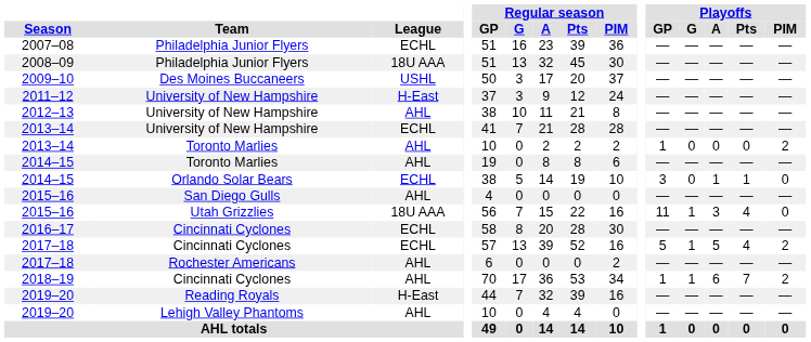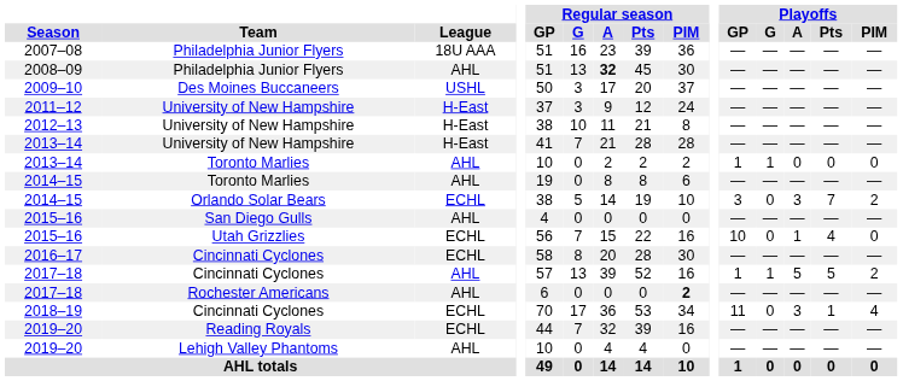 <table border="0" cellpadding="1" cellspacing="0" style="text-align:center; width:60em">
 <tr bgcolor="#e0e0e0">
 <th colspan="3" bgcolor="#ffffff"> </th>
 <th rowspan="99" bgcolor="#ffffff"> </th>
 <th colspan="5"><a href='#'>Regular season</a></th>
 <th rowspan="99" bgcolor="#ffffff"> </th>
 <th colspan="5"><a href='#'>Playoffs</a></th>
 </tr>
 <tr bgcolor="#e0e0e0">
 <th><a href='#'>Season</a></th>
 <th>Team</th>
 <th>League</th>
 <th>GP</th>
 <th><a href='#'>G</a></th>
 <th><a href='#'>A</a></th>
 <th><a href='#'>Pts</a></th>
 <th><a href='#'>PIM</a></th>
 <th>GP</th>
 <th>G</th>
 <th>A</th>
 <th>Pts</th>
 <th>PIM</th>
 </tr>
 <tr>
 <td>2007–08</td>
 <td><a href='#'>Philadelphia Junior Flyers</a></td>
-<td>ECHL</td>
+<td>18U AAA</td>
 <td>51</td>
 <td>16</td>
 <td>23</td>
 <td>39</td>
 <td>36</td>
 <td>—</td>
 <td>—</td>
 <td>—</td>
 <td>—</td>
 <td>—</td>
 </tr>
 <tr bgcolor="#f0f0f0">
 <td>2008–09</td>
 <td>Philadelphia Junior Flyers</td>
-<td>18U AAA</td>
+<td>AHL</td>
 <td>51</td>
 <td>13</td>
-<td>32</td>
+<td><strong>32</strong></td>
 <td>45</td>
 <td>30</td>
 <td>—</td>
 <td>—</td>
 <td>—</td>
 <td>—</td>
 <td>—</td>
 </tr>
 <tr>
 <td><a href='#'>2009–10</a></td>
 <td><a href='#'>Des Moines Buccaneers</a></td>
 <td><a href='#'>USHL</a></td>
 <td>50</td>
 <td>3</td>
 <td>17</td>
 <td>20</td>
 <td>37</td>
 <td>—</td>
 <td>—</td>
 <td>—</td>
 <td>—</td>
 <td>—</td>
 </tr>
 <tr bgcolor="#f0f0f0">
 <td><a href='#'>2011–12</a></td>
 <td><a href='#'>University of New Hampshire</a></td>
 <td><a href='#'>H-East</a></td>
 <td>37</td>
 <td>3</td>
 <td>9</td>
 <td>12</td>
 <td>24</td>
 <td>—</td>
 <td>—</td>
 <td>—</td>
 <td>—</td>
 <td>—</td>
 </tr>
 <tr>
 <td><a href='#'>2012–13</a></td>
 <td>University of New Hampshire</td>
-<td><a href='#'>AHL</a></td>
+<td>H-East</td>
 <td>38</td>
 <td>10</td>
 <td>11</td>
 <td>21</td>
 <td>8</td>
 <td>—</td>
 <td>—</td>
 <td>—</td>
 <td>—</td>
 <td>—</td>
 </tr>
 <tr bgcolor="#f0f0f0">
 <td><a href='#'>2013–14</a></td>
 <td>University of New Hampshire</td>
-<td>ECHL</td>
+<td>H-East</td>
 <td>41</td>
 <td>7</td>
 <td>21</td>
 <td>28</td>
 <td>28</td>
 <td>—</td>
 <td>—</td>
 <td>—</td>
 <td>—</td>
 <td>—</td>
 </tr>
 <tr>
 <td><a href='#'>2013–14</a></td>
 <td><a href='#'>Toronto Marlies</a></td>
 <td><a href='#'>AHL</a></td>
 <td>10</td>
 <td>0</td>
 <td>2</td>
 <td>2</td>
 <td>2</td>
 <td>1</td>
+<td>1</td>
 <td>0</td>
 <td>0</td>
 <td>0</td>
-<td>2</td>
 </tr>
 <tr bgcolor="#f0f0f0">
 <td><a href='#'>2014–15</a></td>
 <td>Toronto Marlies</td>
 <td>AHL</td>
 <td>19</td>
 <td>0</td>
 <td>8</td>
 <td>8</td>
 <td>6</td>
 <td>—</td>
 <td>—</td>
 <td>—</td>
 <td>—</td>
 <td>—</td>
 </tr>
 <tr>
 <td><a href='#'>2014–15</a></td>
 <td><a href='#'>Orlando Solar Bears</a></td>
 <td><a href='#'>ECHL</a></td>
 <td>38</td>
 <td>5</td>
 <td>14</td>
 <td>19</td>
 <td>10</td>
 <td>3</td>
 <td>0</td>
-<td>1</td>
-<td>1</td>
-<td>0</td>
+<td>3</td>
+<td>7</td>
+<td>2</td>
 </tr>
 <tr bgcolor="#f0f0f0">
 <td><a href='#'>2015–16</a></td>
 <td><a href='#'>San Diego Gulls</a></td>
 <td>AHL</td>
 <td>4</td>
 <td>0</td>
 <td>0</td>
 <td>0</td>
 <td>0</td>
 <td>—</td>
 <td>—</td>
 <td>—</td>
 <td>—</td>
 <td>—</td>
 </tr>
 <tr>
 <td><a href='#'>2015–16</a></td>
 <td><a href='#'>Utah Grizzlies</a></td>
-<td>18U AAA</td>
+<td>ECHL</td>
 <td>56</td>
 <td>7</td>
 <td>15</td>
 <td>22</td>
 <td>16</td>
-<td>11</td>
+<td>10</td>
+<td>0</td>
 <td>1</td>
-<td>3</td>
 <td>4</td>
 <td>0</td>
 </tr>
 <tr bgcolor="#f0f0f0">
 <td><a href='#'>2016–17</a></td>
 <td><a href='#'>Cincinnati Cyclones</a></td>
 <td>ECHL</td>
 <td>58</td>
 <td>8</td>
 <td>20</td>
 <td>28</td>
 <td>30</td>
 <td>—</td>
 <td>—</td>
 <td>—</td>
 <td>—</td>
 <td>—</td>
 </tr>
 <tr>
 <td><a href='#'>2017–18</a></td>
 <td>Cincinnati Cyclones</td>
-<td>ECHL</td>
+<td><a href='#'>AHL</a></td>
 <td>57</td>
 <td>13</td>
 <td>39</td>
 <td>52</td>
 <td>16</td>
-<td>5</td>
+<td>1</td>
 <td>1</td>
 <td>5</td>
-<td>4</td>
+<td>5</td>
 <td>2</td>
 </tr>
 <tr bgcolor="#f0f0f0">
 <td><a href='#'>2017–18</a></td>
 <td><a href='#'>Rochester Americans</a></td>
 <td>AHL</td>
 <td>6</td>
 <td>0</td>
 <td>0</td>
 <td>0</td>
-<td>2</td>
+<td><strong>2</strong></td>
 <td>—</td>
 <td>—</td>
 <td>—</td>
 <td>—</td>
 <td>—</td>
 </tr>
 <tr>
 <td><a href='#'>2018–19</a></td>
 <td>Cincinnati Cyclones</td>
-<td>AHL</td>
+<td>ECHL</td>
 <td>70</td>
 <td>17</td>
 <td>36</td>
 <td>53</td>
 <td>34</td>
+<td>11</td>
+<td>0</td>
+<td>3</td>
 <td>1</td>
-<td>1</td>
-<td>6</td>
-<td>7</td>
-<td>2</td>
+<td>4</td>
 </tr>
 <tr bgcolor="#f0f0f0">
 <td><a href='#'>2019–20</a></td>
 <td><a href='#'>Reading Royals</a></td>
-<td>H-East</td>
+<td>ECHL</td>
 <td>44</td>
 <td>7</td>
 <td>32</td>
 <td>39</td>
 <td>16</td>
 <td>—</td>
 <td>—</td>
 <td>—</td>
 <td>—</td>
 <td>—</td>
 </tr>
 <tr>
 <td><a href='#'>2019–20</a></td>
 <td><a href='#'>Lehigh Valley Phantoms</a></td>
 <td>AHL</td>
 <td>10</td>
 <td>0</td>
 <td>4</td>
 <td>4</td>
 <td>0</td>
 <td>—</td>
 <td>—</td>
 <td>—</td>
 <td>—</td>
 <td>—</td>
 </tr>
 <tr bgcolor="#e0e0e0">
 <th colspan="3">AHL totals</th>
 <th>49</th>
 <th>0</th>
 <th>14</th>
 <th>14</th>
 <th>10</th>
 <th>1</th>
 <th>0</th>
 <th>0</th>
 <th>0</th>
 <th>0</th>
 </tr>
 </table>
